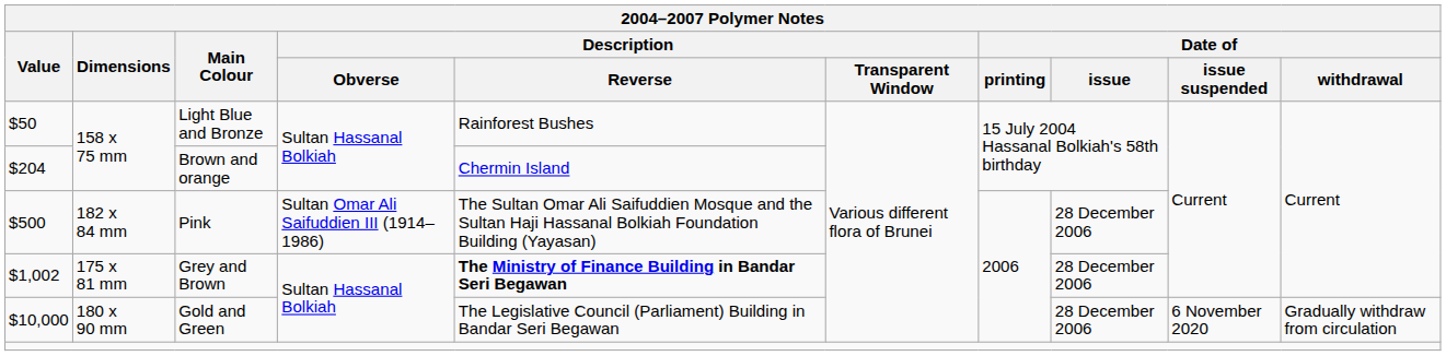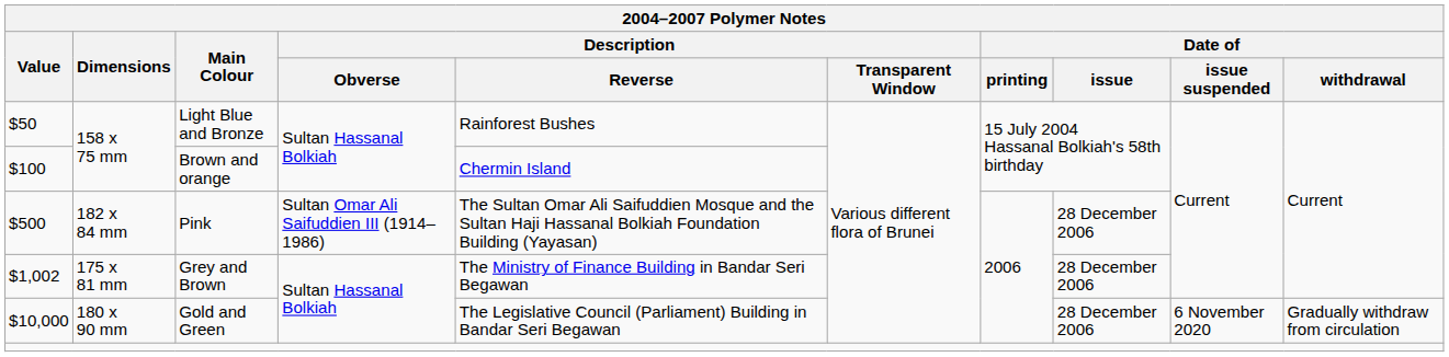 <table class="wikitable" style="font-size: 90%">
 <tr>
 <th colspan="10">2004–2007 Polymer Notes</th>
 </tr>
 <tr>
 <th rowspan="2">Value</th>
 <th rowspan="2">Dimensions</th>
 <th rowspan="2">Main Colour</th>
 <th colspan="3">Description</th>
 <th colspan="4">Date of</th>
 </tr>
 <tr>
 <th>Obverse</th>
 <th>Reverse</th>
 <th>Transparent Window</th>
 <th>printing</th>
 <th>issue</th>
 <th>issue suspended</th>
 <th>withdrawal</th>
 </tr>
 <tr>
 <td>$50</td>
 <td rowspan="2">158 x 75 mm</td>
 <td>Light Blue and Bronze</td>
 <td rowspan="2">Sultan <a href='#'>Hassanal Bolkiah</a></td>
 <td>Rainforest Bushes</td>
 <td rowspan="5">Various different flora of Brunei</td>
 <td rowspan="2" colspan="2">15 July 2004<br>Hassanal Bolkiah's 58th birthday</td>
 <td rowspan="4">Current</td>
 <td rowspan="4">Current</td>
 </tr>
 <tr>
-<td>$204</td>
+<td>$100</td>
 <td>Brown and orange</td>
 <td><a href='#'>Chermin Island</a></td>
 </tr>
 <tr>
 <td>$500</td>
 <td>182 x 84 mm</td>
 <td>Pink</td>
 <td>Sultan <a href='#'>Omar Ali Saifuddien III</a> (1914–1986)</td>
 <td>The Sultan Omar Ali Saifuddien Mosque and the Sultan Haji Hassanal Bolkiah Foundation Building (Yayasan)</td>
 <td rowspan="3">2006</td>
 <td>28 December 2006</td>
 </tr>
 <tr>
 <td>$1,002</td>
 <td>175 x 81 mm</td>
 <td>Grey and Brown</td>
 <td rowspan="2">Sultan <a href='#'>Hassanal Bolkiah</a></td>
-<td><strong>The <a href='#'>Ministry of Finance Building</a> in Bandar Seri Begawan</strong></td>
+<td>The <a href='#'>Ministry of Finance Building</a> in Bandar Seri Begawan</td>
 <td>28 December 2006</td>
 </tr>
 <tr>
 <td>$10,000</td>
 <td>180 x 90 mm</td>
 <td>Gold and Green</td>
 <td>The Legislative Council (Parliament) Building in Bandar Seri Begawan</td>
 <td>28 December 2006</td>
 <td>6 November 2020</td>
 <td>Gradually withdraw from circulation</td>
 </tr>
 <tr>
 <td colspan="10"></td>
 </tr>
 </table>
